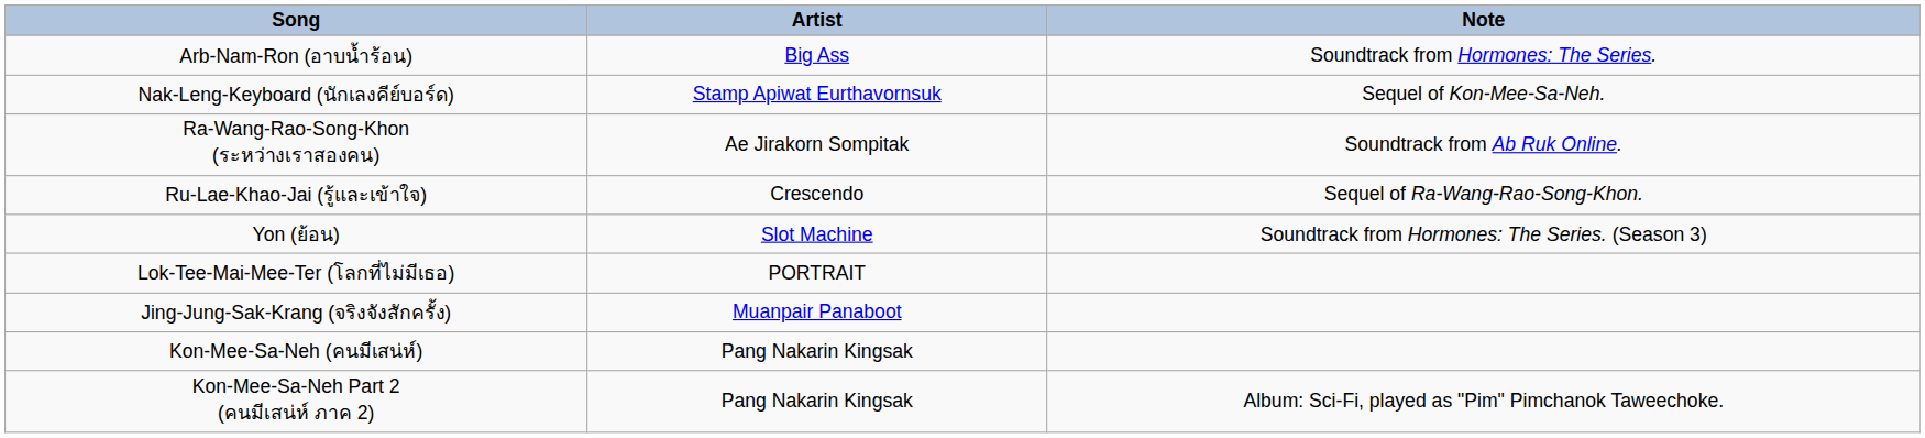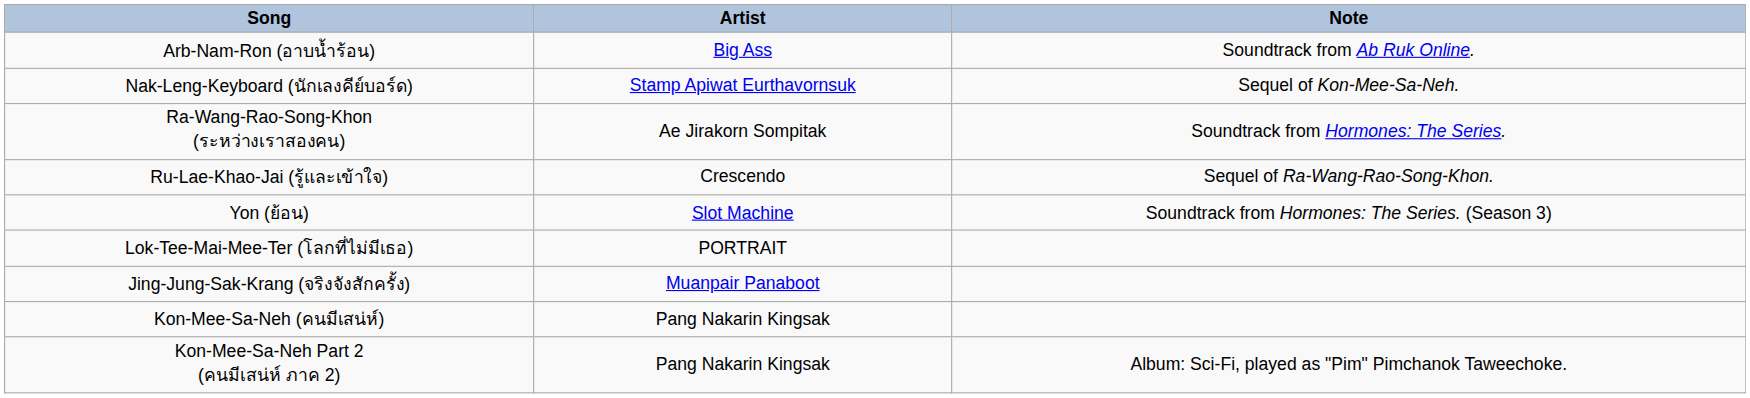 <table class="wikitable" width = 100%>
 <tr bgcolor="#CCCCCC">
 </tr>
 <tr>
 <th style="background:#B0C4DE;">Song</th>
 <th style="background:#B0C4DE;">Artist</th>
 <th style="background:#B0C4DE;">Note</th>
 </tr>
 <tr>
 <td align="center">Arb-Nam-Ron (อาบน้ำร้อน)</td>
 <td align="center"><a href='#'>Big Ass</a></td>
-<td align="center">Soundtrack from <em><a href='#'>Hormones: The Series</a>.</em></td>
+<td align="center">Soundtrack from <em><a href='#'>Ab Ruk Online</a>.</em></td>
 </tr>
 <tr>
 <td align="center">Nak-Leng-Keyboard (นักเลงคีย์บอร์ด)</td>
 <td align="center"><a href='#'>Stamp Apiwat Eurthavornsuk</a></td>
 <td align="center">Sequel of <em>Kon-Mee-Sa-Neh.</em></td>
 </tr>
 <tr>
 <td align="center">Ra-Wang-Rao-Song-Khon<br>(ระหว่างเราสองคน)</td>
 <td align="center">Ae Jirakorn Sompitak</td>
-<td align="center">Soundtrack from <em><a href='#'>Ab Ruk Online</a>.</em></td>
+<td align="center">Soundtrack from <em><a href='#'>Hormones: The Series</a>.</em></td>
 </tr>
 <tr>
 <td align="center">Ru-Lae-Khao-Jai (รู้และเข้าใจ)</td>
 <td align="center">Crescendo</td>
 <td align="center">Sequel of <em>Ra-Wang-Rao-Song-Khon.</em></td>
 </tr>
 <tr>
 <td align="center">Yon (ย้อน)</td>
 <td align="center"><a href='#'>Slot Machine</a></td>
 <td align="center">Soundtrack from <em>Hormones: The Series.</em> (Season 3)</td>
 </tr>
 <tr>
 <td align="center">Lok-Tee-Mai-Mee-Ter (โลกที่ไม่มีเธอ)</td>
 <td align="center">PORTRAIT</td>
 <td align="center"></td>
 </tr>
 <tr>
 <td align="center">Jing-Jung-Sak-Krang (จริงจังสักครั้ง)</td>
 <td align="center"><a href='#'>Muanpair Panaboot</a></td>
 <td align="center"></td>
 </tr>
 <tr>
 <td align="center">Kon-Mee-Sa-Neh (คนมีเสน่ห์)</td>
 <td align="center">Pang Nakarin Kingsak</td>
 <td align="center"></td>
 </tr>
 <tr>
 <td align="center">Kon-Mee-Sa-Neh Part 2<br>(คนมีเสน่ห์ ภาค 2)</td>
 <td align="center">Pang Nakarin Kingsak</td>
 <td align="center">Album: Sci-Fi, played as "Pim" Pimchanok Taweechoke.</td>
 </tr>
 </table>
